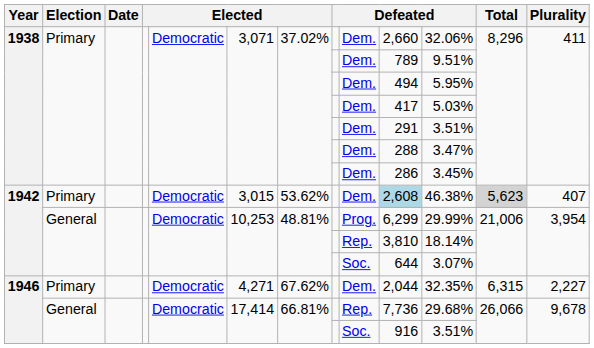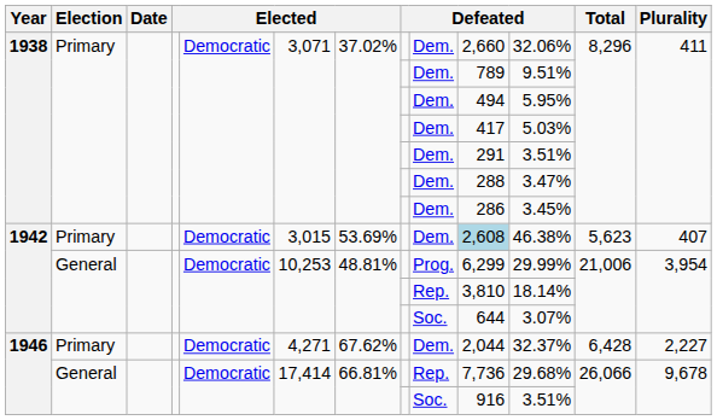 <table class=wikitable>
 <tr>
 <th>Year</th>
 <th>Election</th>
 <th>Date</th>
 <th ! colspan="4">Elected</th>
 <th ! colspan="4">Defeated</th>
 <th>Total</th>
 <th>Plurality</th>
 </tr>
 <tr>
 <th rowspan="7" valign="top">1938</th>
 <td rowspan="7" valign="top">Primary</td>
 <td rowspan="7" valign="top"></td>
 <td rowspan="7" valign="top"></td>
 <td rowspan="7" valign="top" ><a href='#'>Democratic</a></td>
 <td rowspan="7" valign="top" align="right">3,071</td>
 <td rowspan="7" valign="top" align="right">37.02%</td>
 <td valign="top"></td>
 <td><a href='#'>Dem.</a></td>
 <td valign="top" align="right">2,660</td>
 <td valign="top" align="right">32.06%</td>
 <td rowspan="7" valign="top" align="right">8,296</td>
 <td rowspan="7" valign="top" align="right">411</td>
 </tr>
 <tr>
 <td valign="top"></td>
 <td><a href='#'>Dem.</a></td>
 <td valign="top" align="right">789</td>
 <td valign="top" align="right">9.51%</td>
 </tr>
 <tr>
 <td valign="top"></td>
 <td><a href='#'>Dem.</a></td>
 <td valign="top" align="right">494</td>
 <td valign="top" align="right">5.95%</td>
 </tr>
 <tr>
 <td valign="top"></td>
 <td><a href='#'>Dem.</a></td>
 <td valign="top" align="right">417</td>
 <td valign="top" align="right">5.03%</td>
 </tr>
 <tr>
 <td valign="top"></td>
 <td><a href='#'>Dem.</a></td>
 <td valign="top" align="right">291</td>
 <td valign="top" align="right">3.51%</td>
 </tr>
 <tr>
 <td valign="top"></td>
 <td><a href='#'>Dem.</a></td>
 <td valign="top" align="right">288</td>
 <td valign="top" align="right">3.47%</td>
 </tr>
 <tr>
 <td valign="top"></td>
 <td><a href='#'>Dem.</a></td>
 <td valign="top" align="right">286</td>
 <td valign="top" align="right">3.45%</td>
 </tr>
 <tr>
 <th rowspan="4" valign="top">1942</th>
 <td valign="top">Primary</td>
 <td valign="top"></td>
 <td valign="top"></td>
 <td valign="top" ><a href='#'>Democratic</a></td>
 <td valign="top" align="right">3,015</td>
-<td valign="top" align="right">53.62%</td>
+<td valign="top" align="right">53.69%</td>
 <td valign="top"></td>
 <td><a href='#'>Dem.</a></td>
 <td valign="top" align="right" style="background: lightblue;">2,608</td>
 <td valign="top" align="right">46.38%</td>
-<td valign="top" align="right" style="background: lightgrey;">5,623</td>
+<td valign="top" align="right">5,623</td>
 <td valign="top" align="right">407</td>
 </tr>
 <tr>
 <td rowspan="3" valign="top">General</td>
 <td rowspan="3" valign="top"></td>
 <td rowspan="3" valign="top"></td>
 <td rowspan="3" valign="top" ><a href='#'>Democratic</a></td>
 <td rowspan="3" valign="top" align="right">10,253</td>
 <td rowspan="3" valign="top" align="right">48.81%</td>
 <td valign="top"></td>
 <td><a href='#'>Prog.</a></td>
 <td valign="top" align="right">6,299</td>
 <td valign="top" align="right">29.99%</td>
 <td rowspan="3" valign="top" align="right">21,006</td>
 <td rowspan="3" valign="top" align="right">3,954</td>
 </tr>
 <tr>
 <td valign="top"></td>
 <td><a href='#'>Rep.</a></td>
 <td valign="top" align="right">3,810</td>
 <td valign="top" align="right">18.14%</td>
 </tr>
 <tr>
 <td valign="top"></td>
 <td><a href='#'>Soc.</a></td>
 <td valign="top" align="right">644</td>
 <td valign="top" align="right">3.07%</td>
 </tr>
 <tr>
 <th rowspan="3" valign="top">1946</th>
 <td valign="top">Primary</td>
 <td valign="top"></td>
 <td valign="top"></td>
 <td valign="top" ><a href='#'>Democratic</a></td>
 <td valign="top" align="right">4,271</td>
 <td valign="top" align="right">67.62%</td>
 <td valign="top"></td>
 <td><a href='#'>Dem.</a></td>
 <td valign="top" align="right">2,044</td>
-<td valign="top" align="right">32.35%</td>
-<td valign="top" align="right">6,315</td>
+<td valign="top" align="right">32.37%</td>
+<td valign="top" align="right">6,428</td>
 <td valign="top" align="right">2,227</td>
 </tr>
 <tr>
 <td rowspan="2" valign="top">General</td>
 <td rowspan="2" valign="top"></td>
 <td rowspan="2" valign="top"></td>
 <td rowspan="2" valign="top" ><a href='#'>Democratic</a></td>
 <td rowspan="2" valign="top" align="right">17,414</td>
 <td rowspan="2" valign="top" align="right">66.81%</td>
 <td valign="top"></td>
 <td><a href='#'>Rep.</a></td>
 <td valign="top" align="right">7,736</td>
 <td valign="top" align="right">29.68%</td>
 <td rowspan="2" valign="top" align="right">26,066</td>
 <td rowspan="2" valign="top" align="right">9,678</td>
 </tr>
 <tr>
 <td valign="top"></td>
 <td><a href='#'>Soc.</a></td>
 <td valign="top" align="right">916</td>
 <td valign="top" align="right">3.51%</td>
 </tr>
 </table>
